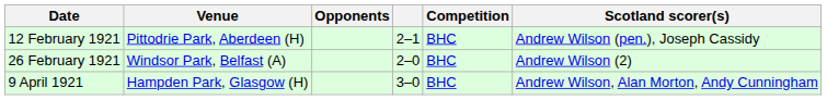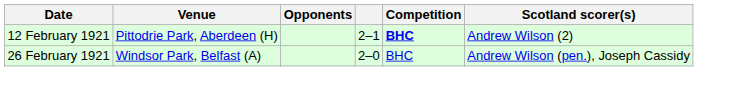 <table class="wikitable">
 <tr>
 <th>Date</th>
 <th>Venue</th>
 <th>Opponents</th>
 <th></th>
 <th>Competition</th>
 <th>Scotland scorer(s)</th>
 </tr>
 <tr bgcolor=#ddffdd>
 <td>12 February 1921</td>
 <td><a href='#'>Pittodrie Park</a>, <a href='#'>Aberdeen</a> (H)</td>
 <td></td>
 <td align=center>2–1</td>
-<td><a href='#'>BHC</a></td>
-<td><a href='#'>Andrew Wilson</a> (<a href='#'>pen.</a>), Joseph Cassidy</td>
+<td><strong><a href='#'>BHC</a></strong></td>
+<td><a href='#'>Andrew Wilson</a> (2)</td>
 </tr>
 <tr bgcolor=#ddffdd>
 <td>26 February 1921</td>
 <td><a href='#'>Windsor Park</a>, <a href='#'>Belfast</a> (A)</td>
 <td></td>
 <td align=center>2–0</td>
 <td><a href='#'>BHC</a></td>
-<td><a href='#'>Andrew Wilson</a> (2)</td>
-</tr>
-<tr bgcolor=#ddffdd>
-<td>9 April 1921</td>
-<td><a href='#'>Hampden Park</a>, <a href='#'>Glasgow</a> (H)</td>
-<td></td>
-<td align=center>3–0</td>
-<td><a href='#'>BHC</a></td>
-<td><a href='#'>Andrew Wilson</a>, <a href='#'>Alan Morton</a>, <a href='#'>Andy Cunningham</a></td>
+<td><a href='#'>Andrew Wilson</a> (<a href='#'>pen.</a>), Joseph Cassidy</td>
 </tr>
 </table>
